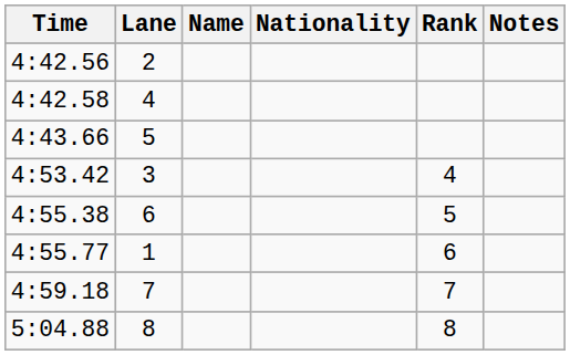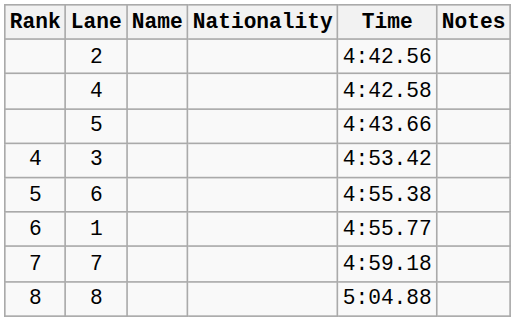 <table class="wikitable sortable" style="text-align:center">
 <tr>
-<th>Time</th>
+<th>Rank</th>
 <th>Lane</th>
 <th>Name</th>
 <th>Nationality</th>
-<th>Rank</th>
+<th>Time</th>
 <th>Notes</th>
 </tr>
 <tr>
-<td>4:42.56</td>
+<td></td>
 <td>2</td>
 <td align=left></td>
 <td align=left></td>
-<td></td>
+<td>4:42.56</td>
 <td></td>
 </tr>
 <tr>
-<td>4:42.58</td>
+<td></td>
 <td>4</td>
 <td align=left></td>
 <td align=left></td>
-<td></td>
+<td>4:42.58</td>
 <td></td>
 </tr>
 <tr>
-<td>4:43.66</td>
+<td></td>
 <td>5</td>
 <td align=left></td>
 <td align=left></td>
-<td></td>
+<td>4:43.66</td>
 <td></td>
 </tr>
 <tr>
-<td>4:53.42</td>
+<td>4</td>
 <td>3</td>
 <td align=left></td>
 <td align=left></td>
-<td>4</td>
+<td>4:53.42</td>
 <td></td>
 </tr>
 <tr>
-<td>4:55.38</td>
+<td>5</td>
 <td>6</td>
 <td align=left></td>
 <td align=left></td>
-<td>5</td>
+<td>4:55.38</td>
 <td></td>
 </tr>
 <tr>
-<td>4:55.77</td>
+<td>6</td>
 <td>1</td>
 <td align=left></td>
 <td align=left></td>
-<td>6</td>
+<td>4:55.77</td>
 <td></td>
 </tr>
 <tr>
-<td>4:59.18</td>
+<td>7</td>
 <td>7</td>
 <td align=left></td>
 <td align=left></td>
-<td>7</td>
+<td>4:59.18</td>
 <td></td>
 </tr>
 <tr>
-<td>5:04.88</td>
+<td>8</td>
 <td>8</td>
 <td align=left></td>
 <td align=left></td>
-<td>8</td>
+<td>5:04.88</td>
 <td></td>
 </tr>
 </table>
